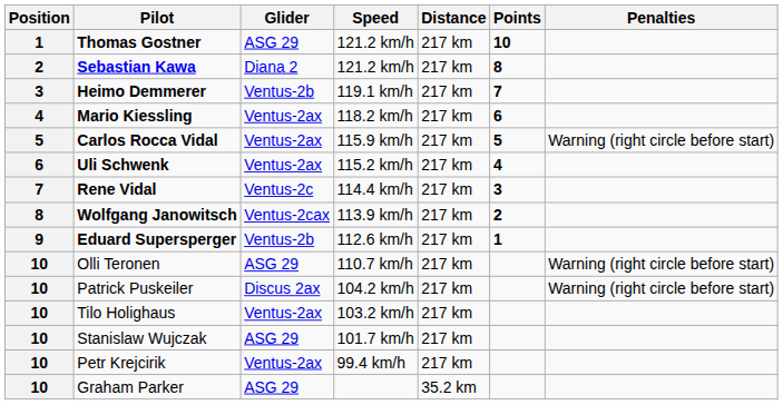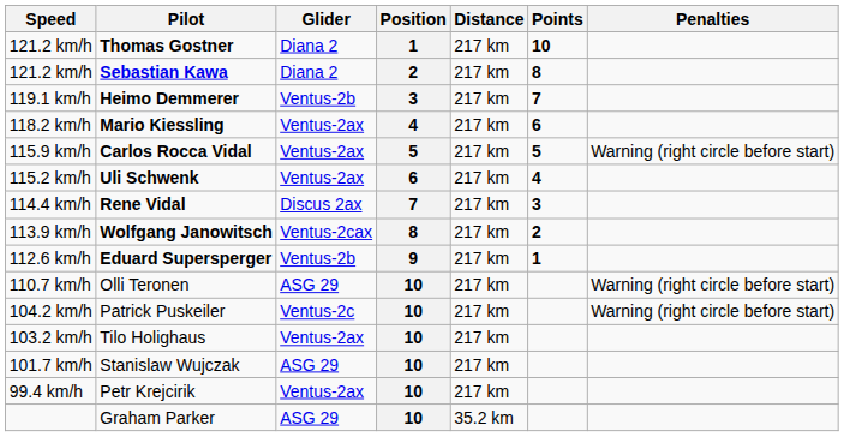 <table class="wikitable" style="font-size: 95%;">
 <tr>
-<th>Position</th>
+<th>Speed</th>
 <th>Pilot</th>
 <th>Glider</th>
-<th>Speed</th>
+<th>Position</th>
 <th>Distance</th>
 <th>Points</th>
 <th>Penalties</th>
 </tr>
 <tr>
+<td>121.2 km/h</td>
+<td> <strong>Thomas Gostner</strong></td>
+<td><a href='#'>Diana 2</a></td>
 <th>1</th>
-<td> <strong>Thomas Gostner</strong></td>
-<td><a href='#'>ASG 29</a></td>
-<td>121.2 km/h</td>
 <td>217 km</td>
 <td><strong>10</strong></td>
 <td></td>
 </tr>
 <tr>
-<th>2</th>
+<td>121.2 km/h</td>
 <td> <strong><a href='#'>Sebastian Kawa</a></strong></td>
 <td><a href='#'>Diana 2</a></td>
-<td>121.2 km/h</td>
+<th>2</th>
 <td>217 km</td>
 <td><strong>8</strong></td>
 <td></td>
 </tr>
 <tr>
-<th>3</th>
+<td>119.1 km/h</td>
 <td> <strong>Heimo Demmerer</strong></td>
 <td><a href='#'>Ventus-2b</a></td>
-<td>119.1 km/h</td>
+<th>3</th>
 <td>217 km</td>
 <td><strong>7</strong></td>
 <td></td>
 </tr>
 <tr>
-<th>4</th>
+<td>118.2 km/h</td>
 <td> <strong>Mario Kiessling</strong></td>
 <td><a href='#'>Ventus-2ax</a></td>
-<td>118.2 km/h</td>
+<th>4</th>
 <td>217 km</td>
 <td><strong>6</strong></td>
 <td></td>
 </tr>
 <tr>
-<th>5</th>
+<td>115.9 km/h</td>
 <td> <strong>Carlos Rocca Vidal</strong></td>
 <td><a href='#'>Ventus-2ax</a></td>
-<td>115.9 km/h</td>
+<th>5</th>
 <td>217 km</td>
 <td><strong>5</strong></td>
 <td>Warning (right circle before start)</td>
 </tr>
 <tr>
-<th>6</th>
+<td>115.2 km/h</td>
 <td> <strong>Uli Schwenk</strong></td>
 <td><a href='#'>Ventus-2ax</a></td>
-<td>115.2 km/h</td>
+<th>6</th>
 <td>217 km</td>
 <td><strong>4</strong></td>
 <td></td>
 </tr>
 <tr>
+<td>114.4 km/h</td>
+<td> <strong>Rene Vidal</strong></td>
+<td><a href='#'>Discus 2ax</a></td>
 <th>7</th>
-<td> <strong>Rene Vidal</strong></td>
-<td><a href='#'>Ventus-2c</a></td>
-<td>114.4 km/h</td>
 <td>217 km</td>
 <td><strong>3</strong></td>
 <td></td>
 </tr>
 <tr>
-<th>8</th>
+<td>113.9 km/h</td>
 <td> <strong>Wolfgang Janowitsch</strong></td>
 <td><a href='#'>Ventus-2cax</a></td>
-<td>113.9 km/h</td>
+<th>8</th>
 <td>217 km</td>
 <td><strong>2</strong></td>
 <td></td>
 </tr>
 <tr>
-<th>9</th>
+<td>112.6 km/h</td>
 <td> <strong>Eduard Supersperger</strong></td>
 <td><a href='#'>Ventus-2b</a></td>
-<td>112.6 km/h</td>
+<th>9</th>
 <td>217 km</td>
 <td><strong>1</strong></td>
 <td></td>
 </tr>
 <tr>
-<th>10</th>
+<td>110.7 km/h</td>
 <td> Olli Teronen</td>
 <td><a href='#'>ASG 29</a></td>
-<td>110.7 km/h</td>
+<th>10</th>
 <td>217 km</td>
 <td></td>
 <td>Warning (right circle before start)</td>
 </tr>
 <tr>
+<td>104.2 km/h</td>
+<td> Patrick Puskeiler</td>
+<td><a href='#'>Ventus-2c</a></td>
 <th>10</th>
-<td> Patrick Puskeiler</td>
-<td><a href='#'>Discus 2ax</a></td>
-<td>104.2 km/h</td>
 <td>217 km</td>
 <td></td>
 <td>Warning (right circle before start)</td>
 </tr>
 <tr>
-<th>10</th>
+<td>103.2 km/h</td>
 <td> Tilo Holighaus</td>
 <td><a href='#'>Ventus-2ax</a></td>
-<td>103.2 km/h</td>
+<th>10</th>
 <td>217 km</td>
 <td></td>
 <td></td>
 </tr>
 <tr>
-<th>10</th>
+<td>101.7 km/h</td>
 <td> Stanislaw Wujczak</td>
 <td><a href='#'>ASG 29</a></td>
-<td>101.7 km/h</td>
+<th>10</th>
 <td>217 km</td>
 <td></td>
 <td></td>
 </tr>
 <tr>
-<th>10</th>
+<td>99.4 km/h</td>
 <td> Petr Krejcirik</td>
 <td><a href='#'>Ventus-2ax</a></td>
-<td>99.4 km/h</td>
+<th>10</th>
 <td>217 km</td>
 <td></td>
 <td></td>
 </tr>
 <tr>
-<th>10</th>
+<td></td>
 <td> Graham Parker</td>
 <td><a href='#'>ASG 29</a></td>
-<td></td>
+<th>10</th>
 <td>35.2 km</td>
 <td></td>
 <td></td>
 </tr>
 </table>
